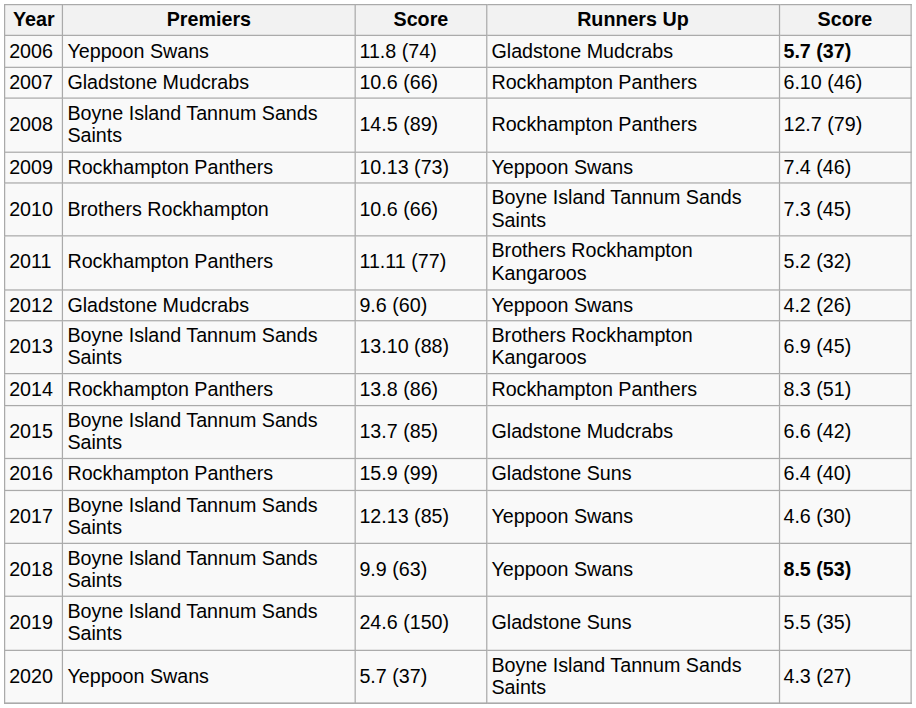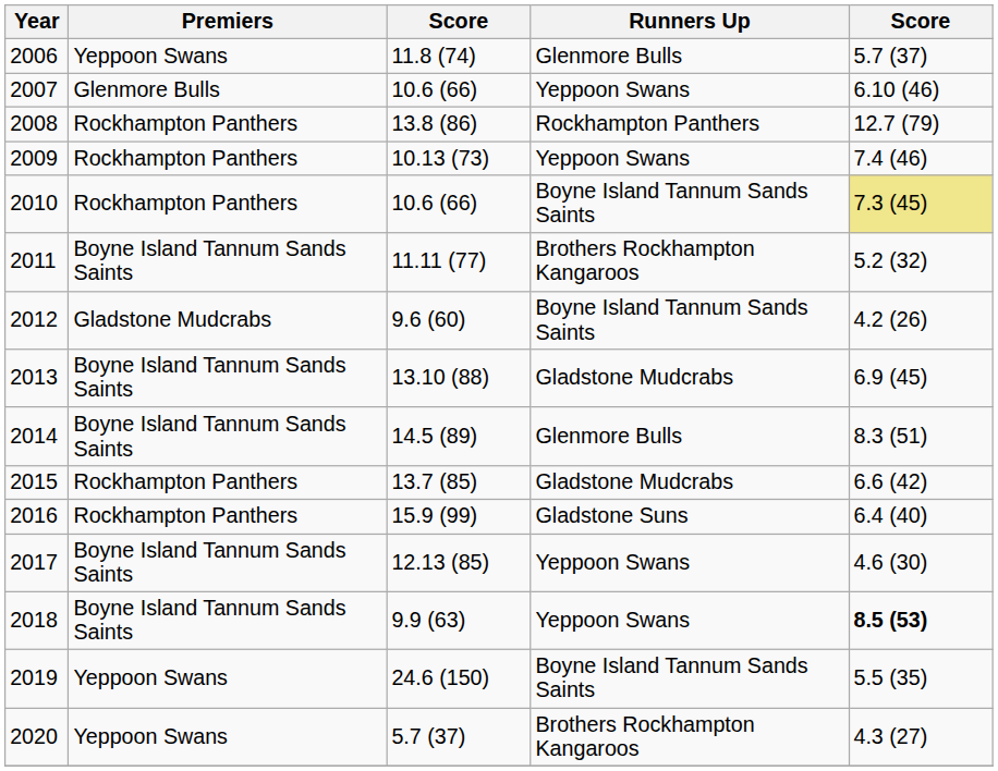 <table class="wikitable">
 <tr>
 <th width = "40">Year</th>
 <th width = "230">Premiers</th>
 <th width = "100">Score</th>
 <th width = "230">Runners Up</th>
 <th width = "100">Score</th>
 </tr>
 <tr>
 <td>2006</td>
 <td>Yeppoon Swans</td>
 <td>11.8 (74)</td>
-<td>Gladstone Mudcrabs</td>
-<td><strong>5.7 (37)</strong></td>
+<td>Glenmore Bulls</td>
+<td>5.7 (37)</td>
 </tr>
 <tr>
 <td>2007</td>
-<td>Gladstone Mudcrabs</td>
+<td>Glenmore Bulls</td>
 <td>10.6 (66)</td>
-<td>Rockhampton Panthers</td>
+<td>Yeppoon Swans</td>
 <td>6.10 (46)</td>
 </tr>
 <tr>
 <td>2008</td>
-<td>Boyne Island Tannum Sands Saints</td>
-<td>14.5 (89)</td>
+<td>Rockhampton Panthers</td>
+<td>13.8 (86)</td>
 <td>Rockhampton Panthers</td>
 <td>12.7 (79)</td>
 </tr>
 <tr>
 <td>2009</td>
 <td>Rockhampton Panthers</td>
 <td>10.13 (73)</td>
 <td>Yeppoon Swans</td>
 <td>7.4 (46)</td>
 </tr>
 <tr>
 <td>2010</td>
-<td>Brothers Rockhampton</td>
+<td>Rockhampton Panthers</td>
 <td>10.6 (66)</td>
 <td>Boyne Island Tannum Sands Saints</td>
-<td>7.3 (45)</td>
+<td style="background: khaki;">7.3 (45)</td>
 </tr>
 <tr>
 <td>2011</td>
-<td>Rockhampton Panthers</td>
+<td>Boyne Island Tannum Sands Saints</td>
 <td>11.11 (77)</td>
 <td>Brothers Rockhampton Kangaroos</td>
 <td>5.2 (32)</td>
 </tr>
 <tr>
 <td>2012</td>
 <td>Gladstone Mudcrabs</td>
 <td>9.6 (60)</td>
-<td>Yeppoon Swans</td>
+<td>Boyne Island Tannum Sands Saints</td>
 <td>4.2 (26)</td>
 </tr>
 <tr>
 <td>2013</td>
 <td>Boyne Island Tannum Sands Saints</td>
 <td>13.10 (88)</td>
-<td>Brothers Rockhampton Kangaroos</td>
+<td>Gladstone Mudcrabs</td>
 <td>6.9 (45)</td>
 </tr>
 <tr>
 <td>2014</td>
-<td>Rockhampton Panthers</td>
-<td>13.8 (86)</td>
-<td>Rockhampton Panthers</td>
+<td>Boyne Island Tannum Sands Saints</td>
+<td>14.5 (89)</td>
+<td>Glenmore Bulls</td>
 <td>8.3 (51)</td>
 </tr>
 <tr>
 <td>2015</td>
-<td>Boyne Island Tannum Sands Saints</td>
+<td>Rockhampton Panthers</td>
 <td>13.7 (85)</td>
 <td>Gladstone Mudcrabs</td>
 <td>6.6 (42)</td>
 </tr>
 <tr>
 <td>2016</td>
 <td>Rockhampton Panthers</td>
 <td>15.9 (99)</td>
 <td>Gladstone Suns</td>
 <td>6.4 (40)</td>
 </tr>
 <tr>
 <td>2017</td>
 <td>Boyne Island Tannum Sands Saints</td>
 <td>12.13 (85)</td>
 <td>Yeppoon Swans</td>
 <td>4.6 (30)</td>
 </tr>
 <tr>
 <td>2018</td>
 <td>Boyne Island Tannum Sands Saints</td>
 <td>9.9 (63)</td>
 <td>Yeppoon Swans</td>
 <td><strong>8.5 (53)</strong></td>
 </tr>
 <tr>
 <td>2019</td>
+<td>Yeppoon Swans</td>
+<td>24.6 (150)</td>
 <td>Boyne Island Tannum Sands Saints</td>
-<td>24.6 (150)</td>
-<td>Gladstone Suns</td>
 <td>5.5 (35)</td>
 </tr>
 <tr>
 <td>2020</td>
 <td>Yeppoon Swans</td>
 <td>5.7 (37)</td>
-<td>Boyne Island Tannum Sands Saints</td>
+<td>Brothers Rockhampton Kangaroos</td>
 <td>4.3 (27)</td>
 </tr>
 <tr>
 </tr>
 </table>
